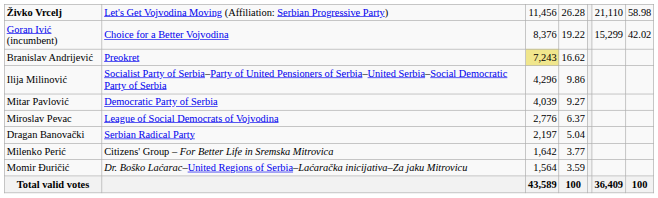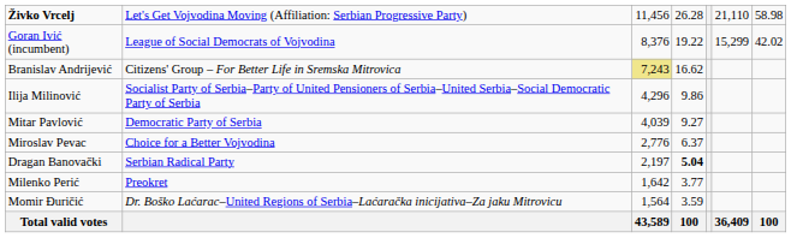 <table style="width:1000px;" class="wikitable">
 <tr>
 <td align="left"><strong>Živko Vrcelj</strong></td>
 <td align="left"><a href='#'>Let's Get Vojvodina Moving</a> (Affiliation: <a href='#'>Serbian Progressive Party</a>)</td>
 <td align="right">11,456</td>
 <td align="right">26.28</td>
 <th align="left"></th>
 <td align="right">21,110</td>
 <td align="right">58.98</td>
 </tr>
 <tr>
 <td align="left"><a href='#'>Goran Ivić</a> (incumbent)</td>
-<td align="left"><a href='#'>Choice for a Better Vojvodina</a></td>
+<td align="left"><a href='#'>League of Social Democrats of Vojvodina</a></td>
 <td align="right">8,376</td>
 <td align="right">19.22</td>
 <th align="left"></th>
 <td align="right">15,299</td>
 <td align="right">42.02</td>
 </tr>
 <tr>
 <td align="left">Branislav Andrijević</td>
-<td align="left"><a href='#'>Preokret</a></td>
+<td align="left">Citizens' Group – <em>For Better Life in Sremska Mitrovica</em></td>
 <td align="right" style="background: khaki;">7,243</td>
 <td align="right">16.62</td>
 <th align="left"></th>
 <td align="right"></td>
 <td align="right"></td>
 </tr>
 <tr>
 <td align="left">Ilija Milinović</td>
 <td align="left"><a href='#'>Socialist Party of Serbia</a>–<a href='#'>Party of United Pensioners of Serbia</a>–<a href='#'>United Serbia</a>–<a href='#'>Social Democratic Party of Serbia</a></td>
 <td align="right">4,296</td>
 <td align="right">9.86</td>
 <th align="left"></th>
 <td align="right"></td>
 <td align="right"></td>
 </tr>
 <tr>
 <td align="left">Mitar Pavlović</td>
 <td align="left"><a href='#'>Democratic Party of Serbia</a></td>
 <td align="right">4,039</td>
 <td align="right">9.27</td>
 <th align="left"></th>
 <td align="right"></td>
 <td align="right"></td>
 </tr>
 <tr>
 <td align="left">Miroslav Pevac</td>
-<td align="left"><a href='#'>League of Social Democrats of Vojvodina</a></td>
+<td align="left"><a href='#'>Choice for a Better Vojvodina</a></td>
 <td align="right">2,776</td>
 <td align="right">6.37</td>
 <th align="left"></th>
 <td align="right"></td>
 <td align="right"></td>
 </tr>
 <tr>
 <td align="left">Dragan Banovački</td>
 <td align="left"><a href='#'>Serbian Radical Party</a></td>
 <td align="right">2,197</td>
-<td align="right">5.04</td>
+<td align="right"><strong>5.04</strong></td>
 <th align="left"></th>
 <td align="right"></td>
 <td align="right"></td>
 </tr>
 <tr>
 <td align="left">Milenko Perić</td>
-<td align="left">Citizens' Group – <em>For Better Life in Sremska Mitrovica</em></td>
+<td align="left"><a href='#'>Preokret</a></td>
 <td align="right">1,642</td>
 <td align="right">3.77</td>
 <th align="left"></th>
 <td align="right"></td>
 <td align="right"></td>
 </tr>
 <tr>
 <td align="left">Momir Đuričić</td>
 <td align="left"><em>Dr. Boško Laćarac</em>–<a href='#'>United Regions of Serbia</a>–<em>Laćaračka inicijativa</em>–<em>Za jaku Mitrovicu</em></td>
 <td align="right">1,564</td>
 <td align="right">3.59</td>
 <th align="left"></th>
 <td align="right"></td>
 <td align="right"></td>
 </tr>
 <tr>
 <th align="left">Total valid votes</th>
 <th align="left"></th>
 <th align="right">43,589</th>
 <th align="right">100</th>
 <th align="left"></th>
 <th align="right">36,409</th>
 <th align="right">100</th>
 </tr>
 </table>
